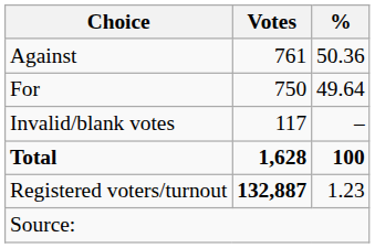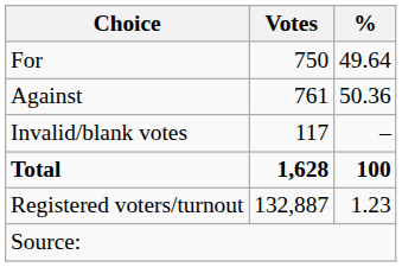 <table class=wikitable style=text-align:right>
 <tr>
 <th>Choice</th>
 <th>Votes</th>
 <th>%</th>
 </tr>
 <tr>
+<td align=left>For</td>
+<td>750</td>
+<td>49.64</td>
+</tr>
+<tr>
 <td align=left>Against</td>
 <td>761</td>
 <td>50.36</td>
-</tr>
-<tr>
-<td align=left>For</td>
-<td>750</td>
-<td>49.64</td>
 </tr>
 <tr>
 <td align=left>Invalid/blank votes</td>
 <td>117</td>
 <td>–</td>
 </tr>
 <tr>
 <td align=left><strong>Total</strong></td>
 <td><strong>1,628</strong></td>
 <td><strong>100</strong></td>
 </tr>
 <tr>
 <td align=left>Registered voters/turnout</td>
-<td><strong>132,887</strong></td>
+<td>132,887</td>
 <td>1.23</td>
 </tr>
 <tr>
 <td align=left colspan=3>Source: </td>
 </tr>
 </table>
